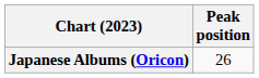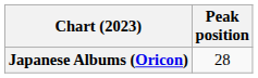 <table class="wikitable plainrowheaders" style="text-align:center">
 <tr>
 <th scope="col">Chart (2023)</th>
 <th scope="col">Peak<br>position</th>
 </tr>
 <tr>
 <th scope="row">Japanese Albums (<a href='#'>Oricon</a>)</th>
-<td>26</td>
+<td>28</td>
 </tr>
 </table>
